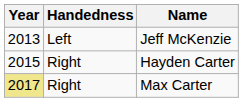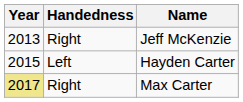 <table class="wikitable">
 <tr>
 <th>Year</th>
 <th>Handedness</th>
 <th>Name</th>
 </tr>
 <tr>
 <td>2013</td>
-<td>Left</td>
+<td>Right</td>
 <td>Jeff McKenzie</td>
 </tr>
 <tr>
 <td>2015</td>
-<td>Right</td>
+<td>Left</td>
 <td>Hayden Carter</td>
 </tr>
 <tr>
 <td style="background: khaki;">2017</td>
 <td>Right</td>
 <td>Max Carter</td>
 </tr>
 </table>
